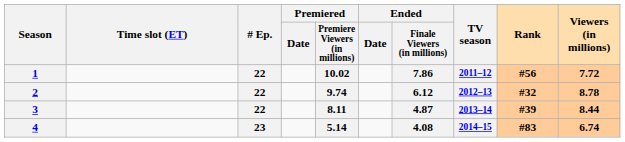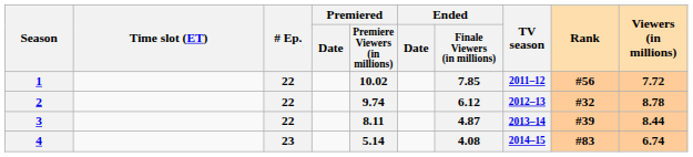 <table class="wikitable">
 <tr>
 <th style="width:10%;" rowspan="2">Season</th>
 <th style="width:28%;" rowspan="2">Time slot (<a href='#'>ET</a>)</th>
 <th style="width:7%;" rowspan="2"># Ep.</th>
 <th colspan=2>Premiered</th>
 <th colspan=2>Ended</th>
 <th style="width:7%;" rowspan="2">TV season</th>
 <th style="width:10%; background:#ffdead;" rowspan="2">Rank</th>
 <th style="width:10%; background:#ffdead;" rowspan="2">Viewers<br>(in millions)</th>
 </tr>
 <tr>
 <th>Date</th>
 <th span style="width:7%; font-size:smaller; line-height:100%;">Premiere<br>Viewers<br>(in millions)</th>
 <th>Date</th>
 <th span style="width:10%; font-size:smaller; line-height:100%;">Finale<br>Viewers<br>(in millions)</th>
 </tr>
 <tr>
 <th><strong><a href='#'>1</a></strong></th>
 <td></td>
 <th>22</th>
 <td style="line-height:110%"></td>
 <th>10.02</th>
 <td style="line-height:110%"></td>
-<th>7.86</th>
+<th>7.85</th>
 <th style="font-size:smaller"><a href='#'>2011–12</a></th>
 <th style="background:#fc9;">#56</th>
 <th style="background:#fc9;">7.72</th>
 </tr>
 <tr>
 <th><strong><a href='#'>2</a></strong></th>
 <td></td>
 <th>22</th>
 <td style="line-height:110%"></td>
 <th>9.74</th>
 <td style="line-height:110%"></td>
 <th>6.12</th>
 <th style="font-size:smaller"><a href='#'>2012–13</a></th>
 <th style="background:#fc9;">#32</th>
 <th style="background:#fc9;">8.78</th>
 </tr>
 <tr>
 <th><strong><a href='#'>3</a></strong></th>
 <td></td>
 <th>22</th>
 <td style="line-height:110%"></td>
 <th>8.11</th>
 <td style="line-height:110%"></td>
 <th>4.87</th>
 <th style="font-size:smaller"><a href='#'>2013–14</a></th>
 <th style="background:#fc9;">#39</th>
 <th style="background:#fc9;">8.44</th>
 </tr>
 <tr>
 <th><strong><a href='#'>4</a></strong></th>
 <td></td>
 <th>23</th>
 <td style="line-height:110%"></td>
 <th>5.14</th>
 <td style="line-height:110%"></td>
 <th>4.08</th>
 <th style="font-size:smaller"><a href='#'>2014–15</a></th>
 <th style="background:#fc9;">#83</th>
 <th style="background:#fc9;">6.74</th>
 </tr>
 </table>
